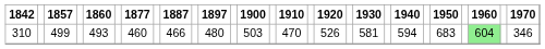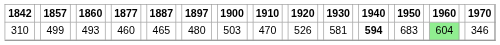 <table align="center" rules="all" cellspacing="0" cellpadding="4" style="border: 1px solid #999; border-right: 2px solid #999; border-bottom:2px solid #999">
 <tr>
 <th>1842</th>
 <th></th>
 <th>1857</th>
 <th></th>
 <th>1860</th>
 <th></th>
 <th>1877</th>
 <th></th>
 <th>1887</th>
 <th></th>
 <th>1897</th>
 <th></th>
 <th>1900</th>
 <th></th>
 <th>1910</th>
 <th></th>
 <th>1920</th>
 <th></th>
 <th>1930</th>
 <th></th>
 <th>1940</th>
 <th></th>
 <th>1950</th>
 <th></th>
 <th>1960</th>
 <th></th>
 <th>1970</th>
 </tr>
 <tr>
 <td align=center>310</td>
 <td></td>
 <td align=center>499</td>
 <td></td>
 <td align=center>493</td>
 <td></td>
 <td align=center>460</td>
 <td></td>
-<td align=center>466</td>
+<td align=center>465</td>
 <td></td>
 <td align=center>480</td>
 <td></td>
 <td align=center>503</td>
 <td></td>
 <td align=center>470</td>
 <td></td>
 <td align=center>526</td>
 <td></td>
 <td align=center>581</td>
 <td></td>
-<td align=center>594</td>
+<td align=center><strong>594</strong></td>
 <td></td>
 <td align=center>683</td>
 <td></td>
 <td align=center style="background: lightgreen;">604</td>
 <td></td>
 <td align=center>346</td>
 </tr>
 </table>
